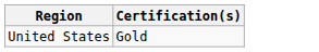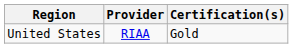 <table class="wikitable sortable">
 <tr>
 <th>Region</th>
+<th class="unsortable">Provider</th>
 <th class="unsortable">Certification(s)</th>
 </tr>
 <tr>
 <td>United States</td>
+<td style="text-align:center;"><a href='#'>RIAA</a></td>
 <td>Gold </td>
 </tr>
 </table>
